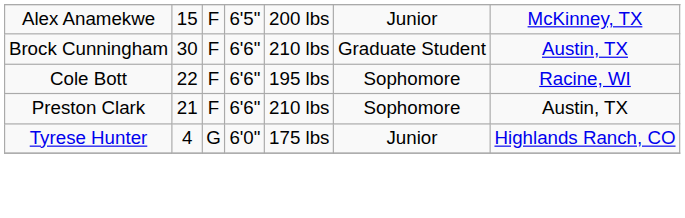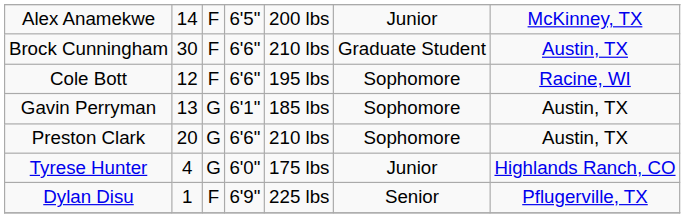 <table class="wikitable sortable sortable" style="text-align: center">
 <tr align=center>
 </tr>
 <tr>
 <td>Alex Anamekwe</td>
-<td>15</td>
+<td>14</td>
 <td>F</td>
 <td>6'5"</td>
 <td>200 lbs</td>
 <td>Junior</td>
 <td><a href='#'>McKinney, TX</a></td>
 </tr>
 <tr>
 <td>Brock Cunningham</td>
 <td>30</td>
 <td>F</td>
 <td>6'6"</td>
 <td>210 lbs</td>
 <td>Graduate Student</td>
 <td><a href='#'>Austin, TX</a></td>
 </tr>
 <tr>
 <td>Cole Bott</td>
-<td>22</td>
+<td>12</td>
 <td>F</td>
 <td>6'6"</td>
 <td>195 lbs</td>
 <td>Sophomore</td>
 <td><a href='#'>Racine, WI</a></td>
 </tr>
 <tr>
+<td>Gavin Perryman</td>
+<td>13</td>
+<td>G</td>
+<td>6'1"</td>
+<td>185 lbs</td>
+<td>Sophomore</td>
+<td>Austin, TX</td>
+</tr>
+<tr>
 <td>Preston Clark</td>
-<td>21</td>
-<td>F</td>
+<td>20</td>
+<td>G</td>
 <td>6'6"</td>
 <td>210 lbs</td>
 <td>Sophomore</td>
 <td>Austin, TX</td>
 </tr>
 <tr>
 <td><a href='#'>Tyrese Hunter</a></td>
 <td>4</td>
 <td>G</td>
 <td>6'0"</td>
 <td>175 lbs</td>
 <td>Junior</td>
 <td><a href='#'>Highlands Ranch, CO</a></td>
 </tr>
 <tr>
+<td><a href='#'>Dylan Disu</a></td>
+<td>1</td>
+<td>F</td>
+<td>6'9"</td>
+<td>225 lbs</td>
+<td>Senior</td>
+<td><a href='#'>Pflugerville, TX</a></td>
+</tr>
+<tr>
 </tr>
 </table>
